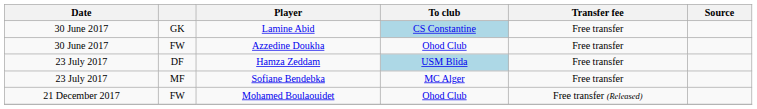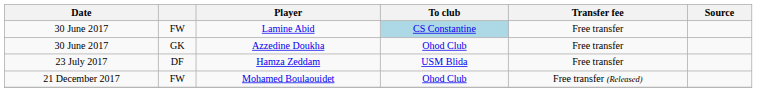 <table class="wikitable sortable" style="width:80%; text-align:center; font-size:85%; text-align:centre;">
 <tr>
 <th>Date</th>
 <th></th>
 <th>Player</th>
 <th>To club</th>
 <th>Transfer fee</th>
 <th>Source</th>
 </tr>
 <tr>
 <td>30 June 2017</td>
-<td>GK</td>
+<td>FW</td>
 <td> <a href='#'>Lamine Abid</a></td>
 <td style="background: lightblue;"><a href='#'>CS Constantine</a></td>
 <td>Free transfer</td>
 <td></td>
 </tr>
 <tr>
 <td>30 June 2017</td>
-<td>FW</td>
+<td>GK</td>
 <td> <a href='#'>Azzedine Doukha</a></td>
 <td> <a href='#'>Ohod Club</a></td>
 <td>Free transfer</td>
 <td></td>
 </tr>
 <tr>
 <td>23 July 2017</td>
 <td>DF</td>
 <td> <a href='#'>Hamza Zeddam</a></td>
-<td style="background: lightblue;"><a href='#'>USM Blida</a></td>
-<td>Free transfer</td>
-<td></td>
-</tr>
-<tr>
-<td>23 July 2017</td>
-<td>MF</td>
-<td> <a href='#'>Sofiane Bendebka</a></td>
-<td><a href='#'>MC Alger</a></td>
+<td><a href='#'>USM Blida</a></td>
 <td>Free transfer</td>
 <td></td>
 </tr>
 <tr>
 <td>21 December 2017</td>
 <td>FW</td>
 <td> <a href='#'>Mohamed Boulaouidet</a></td>
 <td> <a href='#'>Ohod Club</a></td>
 <td>Free transfer <small><em>(Released)</em></small></td>
 <td></td>
 </tr>
 <tr>
 </tr>
 </table>
